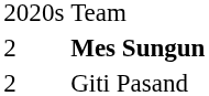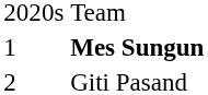 <table>
 <tr>
 <td><br><div>2020s</div></td>
 <td><br><div>Team</div></td>
 </tr>
 <tr>
-<td><div>2</div></td>
+<td><div>1</div></td>
 <td><strong>Mes Sungun</strong></td>
 </tr>
 <tr>
 <td><div>2</div></td>
 <td>Giti Pasand</td>
 </tr>
 </table>
